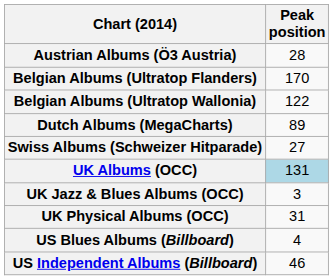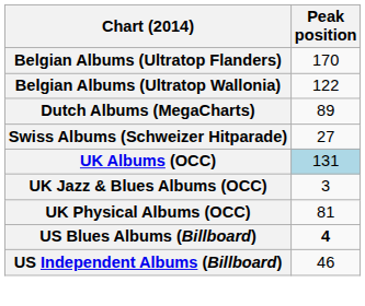 <table class="wikitable sortable plainrowheaders" style="text-align:center">
 <tr>
 <th scope="col">Chart (2014)</th>
 <th scope="col">Peak<br>position</th>
-</tr>
-<tr>
-<th scope="row">Austrian Albums (Ö3 Austria)</th>
-<td>28</td>
 </tr>
 <tr>
 <th scope="row">Belgian Albums (Ultratop Flanders)</th>
 <td>170</td>
 </tr>
 <tr>
 <th scope="row">Belgian Albums (Ultratop Wallonia)</th>
 <td>122</td>
 </tr>
 <tr>
 <th scope="row">Dutch Albums (MegaCharts)</th>
 <td>89</td>
 </tr>
 <tr>
 <th scope="row">Swiss Albums (Schweizer Hitparade)</th>
 <td>27</td>
 </tr>
 <tr>
 <th scope="row"><a href='#'>UK Albums</a> (OCC)</th>
 <td style="background: lightblue;">131</td>
 </tr>
 <tr>
 <th scope="row">UK Jazz & Blues Albums (OCC)</th>
 <td>3</td>
 </tr>
 <tr>
 <th scope="row">UK Physical Albums (OCC)</th>
-<td>31</td>
+<td>81</td>
 </tr>
 <tr>
 <th scope="row">US Blues Albums (<em>Billboard</em>)</th>
-<td>4</td>
+<td><strong>4</strong></td>
 </tr>
 <tr>
 <th scope="row">US <a href='#'>Independent Albums</a> (<em>Billboard</em>)</th>
 <td>46</td>
 </tr>
 </table>
